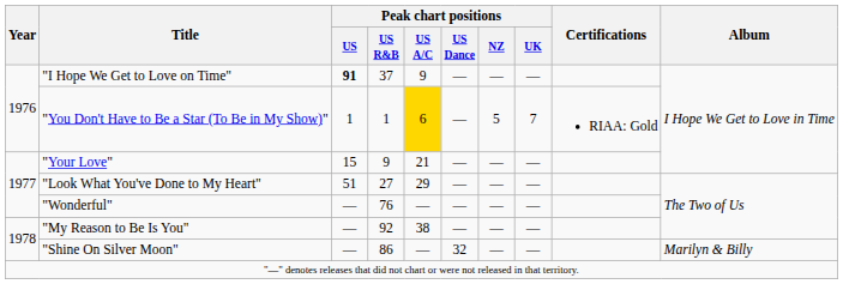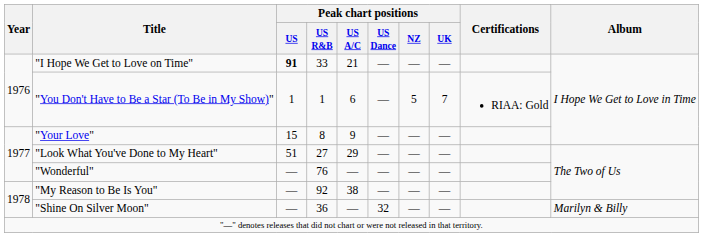 <table class="wikitable">
 <tr>
 <th scope="col" rowspan="2">Year</th>
 <th scope="col" rowspan="2">Title</th>
 <th scope="col" colspan="6">Peak chart positions</th>
 <th scope="col" rowspan="2">Certifications</th>
 <th scope="col" rowspan="2">Album</th>
 </tr>
 <tr>
 <th style="width:35px;"><small><a href='#'>US</a></small><br></th>
 <th style="width:35px;"><small><a href='#'>US R&B</a></small><br></th>
 <th style="width:35px;"><small><a href='#'>US A/C</a></small><br></th>
 <th style="width:35px;"><small><a href='#'>US Dance</a></small><br></th>
 <th style="width:35px;"><small><a href='#'>NZ</a></small><br></th>
 <th style="width:35px;"><small><a href='#'>UK</a></small><br></th>
 </tr>
 <tr>
 <td rowspan="2">1976</td>
 <td>"I Hope We Get to Love on Time"</td>
 <td align=center><strong>91</strong></td>
-<td align=center>37</td>
-<td align=center>9</td>
+<td align=center>33</td>
+<td align=center>21</td>
 <td align=center>―</td>
 <td align=center>―</td>
 <td align=center>―</td>
 <td></td>
 <td rowspan="3"><em>I Hope We Get to Love in Time</em></td>
 </tr>
 <tr>
 <td>"<a href='#'>You Don't Have to Be a Star (To Be in My Show)</a>"</td>
 <td align=center>1</td>
 <td align=center>1</td>
-<td align=center style="background: gold;">6</td>
+<td align=center>6</td>
 <td align=center>—</td>
 <td align=center>5</td>
 <td align=center>7</td>
 <td><br><ul><li>RIAA: Gold</li></ul></td>
 </tr>
 <tr>
 <td rowspan="3">1977</td>
 <td>"<a href='#'>Your Love</a>"</td>
 <td align=center>15</td>
+<td align=center>8</td>
 <td align=center>9</td>
-<td align=center>21</td>
 <td align=center>―</td>
 <td align=center>―</td>
 <td align=center>―</td>
 <td></td>
 </tr>
 <tr>
 <td>"Look What You've Done to My Heart"</td>
 <td align=center>51</td>
 <td align=center>27</td>
 <td align=center>29</td>
 <td align=center>―</td>
 <td align=center>―</td>
 <td align=center>―</td>
 <td></td>
 <td rowspan="3"><em>The Two of Us</em></td>
 </tr>
 <tr>
 <td>"Wonderful"</td>
 <td align=center>―</td>
 <td align=center>76</td>
 <td align=center>―</td>
 <td align=center>―</td>
 <td align=center>―</td>
 <td align=center>―</td>
 <td></td>
 </tr>
 <tr>
 <td rowspan="2">1978</td>
 <td>"My Reason to Be Is You"</td>
 <td align=center>―</td>
 <td align=center>92</td>
 <td align=center>38</td>
 <td align=center>―</td>
 <td align=center>―</td>
 <td align=center>―</td>
 <td></td>
 </tr>
 <tr>
 <td>"Shine On Silver Moon"</td>
 <td align=center>―</td>
-<td align=center>86</td>
+<td align=center>36</td>
 <td align=center>―</td>
 <td align=center>32</td>
 <td align=center>―</td>
 <td align=center>―</td>
 <td></td>
 <td><em>Marilyn & Billy</em></td>
 </tr>
 <tr>
 <td colspan="10" style="text-align:center; font-size:9pt;">"—" denotes releases that did not chart or were not released in that territory.</td>
 </tr>
 </table>
